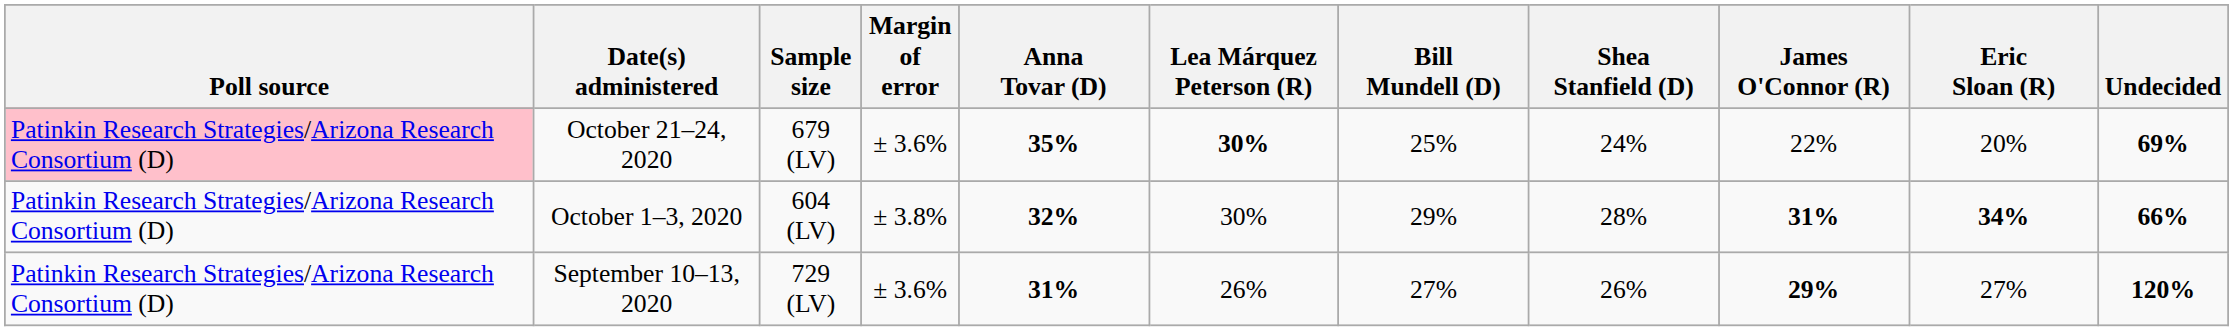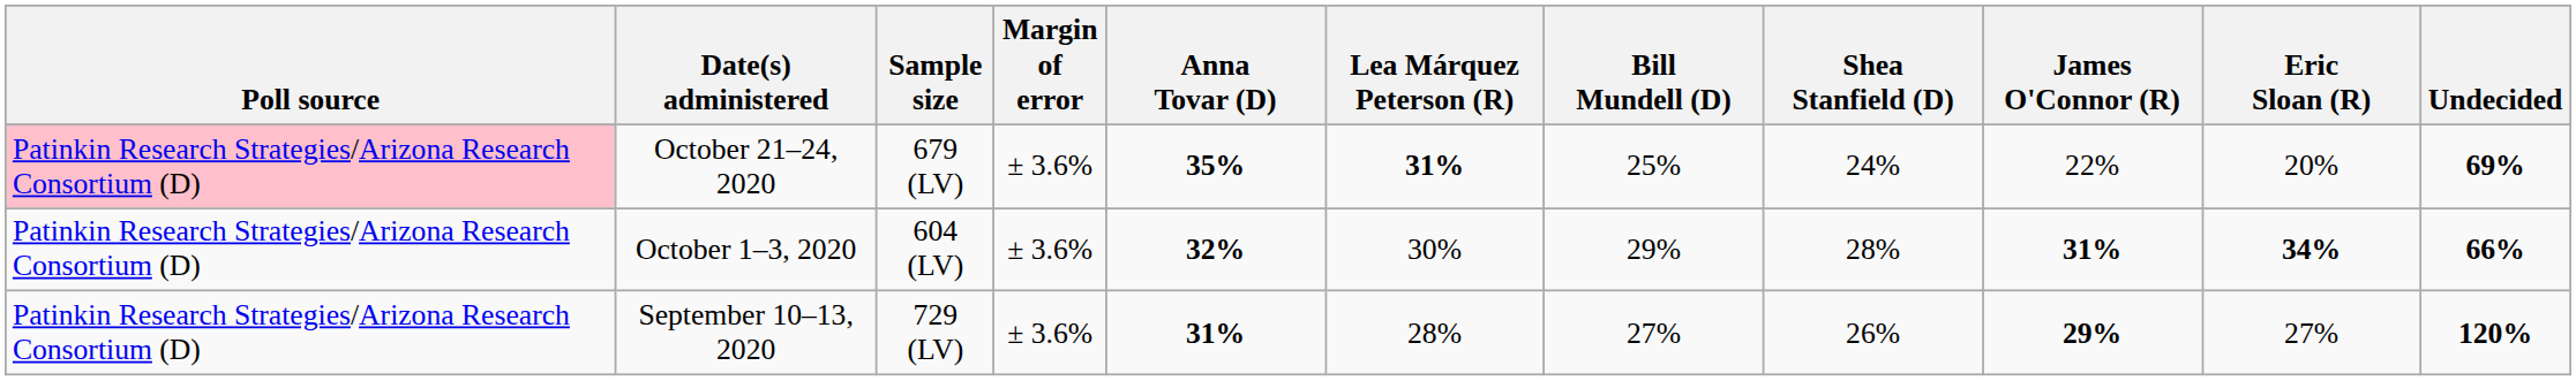 <table class="wikitable" style="font-size:90%;text-align:center;">
 <tr valign=bottom>
 <th>Poll source</th>
 <th>Date(s)<br>administered</th>
 <th>Sample<br>size</th>
 <th>Margin<br>of error</th>
 <th style="width:100px;">Anna<br>Tovar (D)</th>
 <th style="width:100px;">Lea Márquez<br>Peterson (R)</th>
 <th style="width:100px;">Bill<br>Mundell (D)</th>
 <th style="width:100px;">Shea<br>Stanfield (D)</th>
 <th style="width:100px;">James<br>O'Connor (R)</th>
 <th style="width:100px;">Eric<br>Sloan (R)</th>
 <th>Undecided</th>
 </tr>
 <tr>
 <td style="background: pink; text-align:left;"><a href='#'>Patinkin Research Strategies</a>/<a href='#'>Arizona Research Consortium</a> (D)</td>
 <td>October 21–24, 2020</td>
 <td>679 (LV)</td>
 <td>± 3.6%</td>
 <td><strong>35%</strong></td>
-<td><strong>30%</strong></td>
+<td><strong>31%</strong></td>
 <td>25%</td>
 <td>24%</td>
 <td>22%</td>
 <td>20%</td>
 <td><strong>69%</strong></td>
 </tr>
 <tr>
 <td style="text-align:left;"><a href='#'>Patinkin Research Strategies</a>/<a href='#'>Arizona Research Consortium</a> (D)</td>
 <td>October 1–3, 2020</td>
 <td>604 (LV)</td>
-<td>± 3.8%</td>
+<td>± 3.6%</td>
 <td><strong>32%</strong></td>
 <td>30%</td>
 <td>29%</td>
 <td>28%</td>
 <td><strong>31%</strong></td>
 <td><strong>34%</strong></td>
 <td><strong>66%</strong></td>
 </tr>
 <tr>
 <td style="text-align:left;"><a href='#'>Patinkin Research Strategies</a>/<a href='#'>Arizona Research Consortium</a> (D)</td>
 <td>September 10–13, 2020</td>
 <td>729 (LV)</td>
 <td>± 3.6%</td>
 <td><strong>31%</strong></td>
-<td>26%</td>
+<td>28%</td>
 <td>27%</td>
 <td>26%</td>
 <td><strong>29%</strong></td>
 <td>27%</td>
 <td><strong>120%</strong></td>
 </tr>
 </table>
